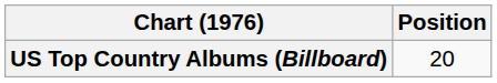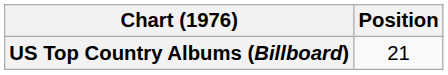 <table class="wikitable plainrowheaders" style="text-align:center;">
 <tr>
 <th>Chart (1976)</th>
 <th>Position</th>
 </tr>
 <tr>
 <th scope="row">US Top Country Albums (<em>Billboard</em>)</th>
-<td>20</td>
+<td>21</td>
 </tr>
 </table>
